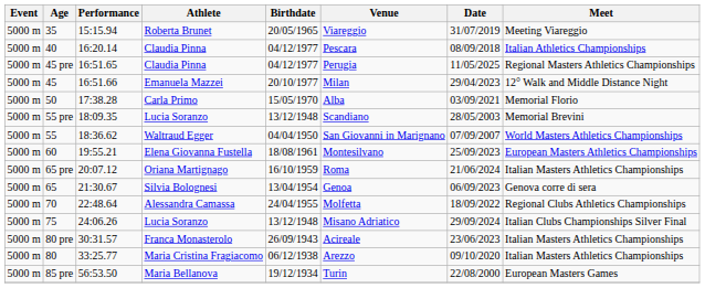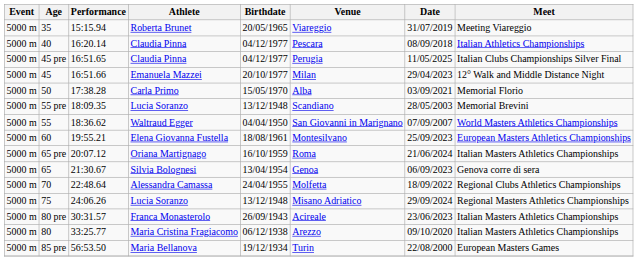 <table class="wikitable" width= style="font-size:90%; text-align:center">
 <tr>
 <th>Event</th>
 <th>Age</th>
 <th>Performance</th>
 <th>Athlete</th>
 <th>Birthdate</th>
 <th>Venue</th>
 <th>Date</th>
 <th>Meet</th>
 </tr>
 <tr>
 <td>5000 m</td>
 <td>35</td>
 <td>15:15.94</td>
 <td align=left><a href='#'>Roberta Brunet</a></td>
 <td>20/05/1965</td>
 <td align=left><a href='#'>Viareggio</a></td>
 <td>31/07/2019</td>
 <td>Meeting Viareggio</td>
 </tr>
 <tr>
 <td>5000 m</td>
 <td>40</td>
 <td>16:20.14</td>
 <td align=left><a href='#'>Claudia Pinna</a></td>
 <td>04/12/1977</td>
 <td align=left><a href='#'>Pescara</a></td>
 <td>08/09/2018</td>
 <td><a href='#'>Italian Athletics Championships</a></td>
 </tr>
 <tr>
 <td>5000 m</td>
 <td>45 pre</td>
 <td>16:51.65</td>
 <td align=left><a href='#'>Claudia Pinna</a></td>
 <td>04/12/1977</td>
 <td align=left><a href='#'>Perugia</a></td>
 <td>11/05/2025</td>
-<td>Regional Masters Athletics Championships</td>
+<td>Italian Clubs Championships Silver Final</td>
 </tr>
 <tr>
 <td>5000 m</td>
 <td>45</td>
 <td>16:51.66</td>
 <td align=left><a href='#'>Emanuela Mazzei</a></td>
 <td>20/10/1977</td>
 <td align=left><a href='#'>Milan</a></td>
 <td>29/04/2023</td>
 <td>12° Walk and Middle Distance Night</td>
 </tr>
 <tr>
 <td>5000 m</td>
 <td>50</td>
 <td>17:38.28</td>
 <td align=left><a href='#'>Carla Primo</a></td>
 <td>15/05/1970</td>
 <td align=left><a href='#'>Alba</a></td>
 <td>03/09/2021</td>
 <td>Memorial Florio</td>
 </tr>
 <tr>
 <td>5000 m</td>
 <td>55 pre</td>
 <td>18:09.35</td>
 <td align=left><a href='#'>Lucia Soranzo</a></td>
 <td>13/12/1948</td>
 <td align=left><a href='#'>Scandiano</a></td>
 <td>28/05/2003</td>
 <td>Memorial Brevini</td>
 </tr>
 <tr>
 <td>5000 m</td>
 <td>55</td>
 <td>18:36.62</td>
 <td align=left><a href='#'>Waltraud Egger</a></td>
 <td>04/04/1950</td>
 <td align=left><a href='#'>San Giovanni in Marignano</a></td>
 <td>07/09/2007</td>
 <td><a href='#'>World Masters Athletics Championships</a></td>
 </tr>
 <tr>
 <td>5000 m</td>
 <td>60</td>
 <td>19:55.21</td>
 <td align=left><a href='#'>Elena Giovanna Fustella</a></td>
 <td>18/08/1961</td>
 <td align=left><a href='#'>Montesilvano</a></td>
 <td>25/09/2023</td>
 <td><a href='#'>European Masters Athletics Championships</a></td>
 </tr>
 <tr>
 <td>5000 m</td>
 <td>65 pre</td>
 <td>20:07.12</td>
 <td align=left><a href='#'>Oriana Martignago</a></td>
 <td>16/10/1959</td>
 <td align=left><a href='#'>Roma</a></td>
 <td>21/06/2024</td>
 <td>Italian Masters Athletics Championships</td>
 </tr>
 <tr>
 <td>5000 m</td>
 <td>65</td>
 <td>21:30.67</td>
 <td align=left><a href='#'>Silvia Bolognesi</a></td>
 <td>13/04/1954</td>
 <td align=left><a href='#'>Genoa</a></td>
 <td>06/09/2023</td>
 <td>Genova corre di sera</td>
 </tr>
 <tr>
 <td>5000 m</td>
 <td>70</td>
 <td>22:48.64</td>
 <td align=left><a href='#'>Alessandra Camassa</a></td>
 <td>24/04/1955</td>
 <td align=left><a href='#'>Molfetta</a></td>
 <td>18/09/2022</td>
 <td>Regional Clubs Athletics Championships</td>
 </tr>
 <tr>
 <td>5000 m</td>
 <td>75</td>
 <td>24:06.26</td>
 <td align=left><a href='#'>Lucia Soranzo</a></td>
 <td>13/12/1948</td>
 <td align=left><a href='#'>Misano Adriatico</a></td>
 <td>29/09/2024</td>
-<td>Italian Clubs Championships Silver Final</td>
+<td>Regional Masters Athletics Championships</td>
 </tr>
 <tr>
 <td>5000 m</td>
 <td>80 pre</td>
 <td>30:31.57</td>
 <td align=left><a href='#'>Franca Monasterolo</a></td>
 <td>26/09/1943</td>
 <td align=left><a href='#'>Acireale</a></td>
 <td>23/06/2023</td>
 <td>Italian Masters Athletics Championships</td>
 </tr>
 <tr>
 <td>5000 m</td>
 <td>80</td>
 <td>33:25.77</td>
 <td align=left><a href='#'>Maria Cristina Fragiacomo</a></td>
 <td>06/12/1938</td>
 <td align=left><a href='#'>Arezzo</a></td>
 <td>09/10/2020</td>
 <td>Italian Masters Athletics Championships</td>
 </tr>
 <tr>
 <td>5000 m</td>
 <td>85 pre</td>
 <td>56:53.50</td>
 <td align=left><a href='#'>Maria Bellanova</a></td>
 <td>19/12/1934</td>
 <td align=left><a href='#'>Turin</a></td>
 <td>22/08/2000</td>
 <td>European Masters Games</td>
 </tr>
 <tr>
 </tr>
 </table>
